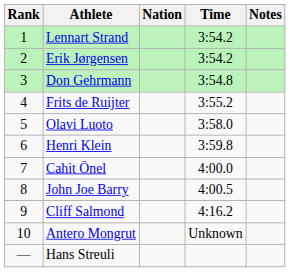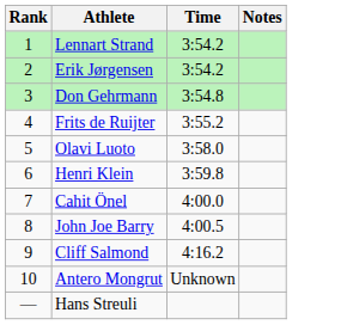 <table class="wikitable sortable" style="text-align:center">
 <tr>
 <th>Rank</th>
 <th>Athlete</th>
-<th>Nation</th>
 <th>Time</th>
 <th>Notes</th>
 </tr>
 <tr bgcolor=bbf3bb>
 <td>1</td>
 <td align=left><a href='#'>Lennart Strand</a></td>
-<td align=left></td>
 <td>3:54.2</td>
 <td></td>
 </tr>
 <tr bgcolor=bbf3bb>
 <td>2</td>
 <td align=left><a href='#'>Erik Jørgensen</a></td>
-<td align=left></td>
 <td>3:54.2</td>
 <td></td>
 </tr>
 <tr bgcolor=bbf3bb>
 <td>3</td>
 <td align=left><a href='#'>Don Gehrmann</a></td>
-<td align=left></td>
 <td>3:54.8</td>
 <td></td>
 </tr>
 <tr>
 <td>4</td>
 <td align=left><a href='#'>Frits de Ruijter</a></td>
-<td align=left></td>
 <td>3:55.2</td>
 <td></td>
 </tr>
 <tr>
 <td>5</td>
 <td align=left><a href='#'>Olavi Luoto</a></td>
-<td align=left></td>
 <td>3:58.0</td>
 <td></td>
 </tr>
 <tr>
 <td>6</td>
 <td align=left><a href='#'>Henri Klein</a></td>
-<td align=left></td>
 <td>3:59.8</td>
 <td></td>
 </tr>
 <tr>
 <td>7</td>
 <td align=left><a href='#'>Cahit Önel</a></td>
-<td align=left></td>
 <td>4:00.0</td>
 <td></td>
 </tr>
 <tr>
 <td>8</td>
 <td align=left><a href='#'>John Joe Barry</a></td>
-<td align=left></td>
 <td>4:00.5</td>
 <td></td>
 </tr>
 <tr>
 <td>9</td>
 <td align=left><a href='#'>Cliff Salmond</a></td>
-<td align=left></td>
 <td>4:16.2</td>
 <td></td>
 </tr>
 <tr>
 <td>10</td>
 <td align=left><a href='#'>Antero Mongrut</a></td>
-<td align=left></td>
 <td data-sort-value=5:00.0>Unknown</td>
 <td></td>
 </tr>
 <tr>
 <td data-sort-value=11>—</td>
 <td align=left>Hans Streuli</td>
-<td align=left></td>
 <td data-sort-value=9:99.9></td>
 <td></td>
 </tr>
 </table>
